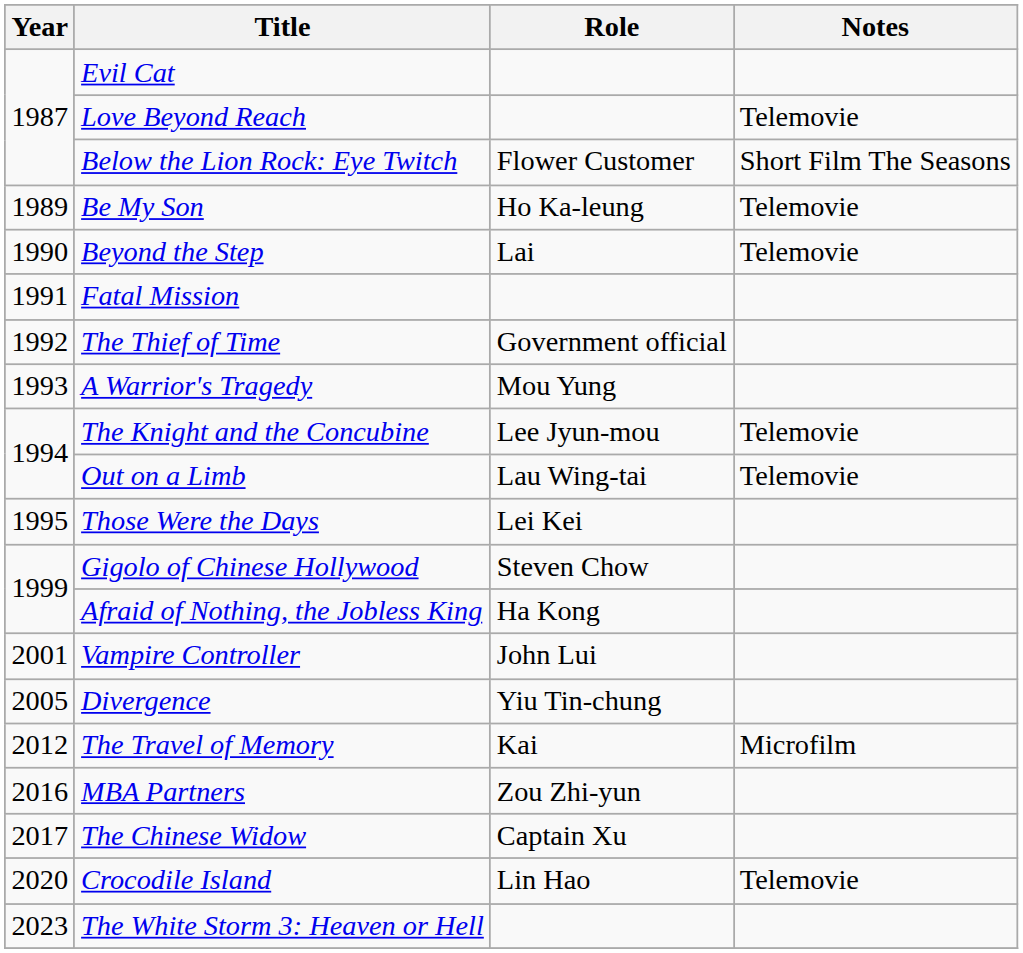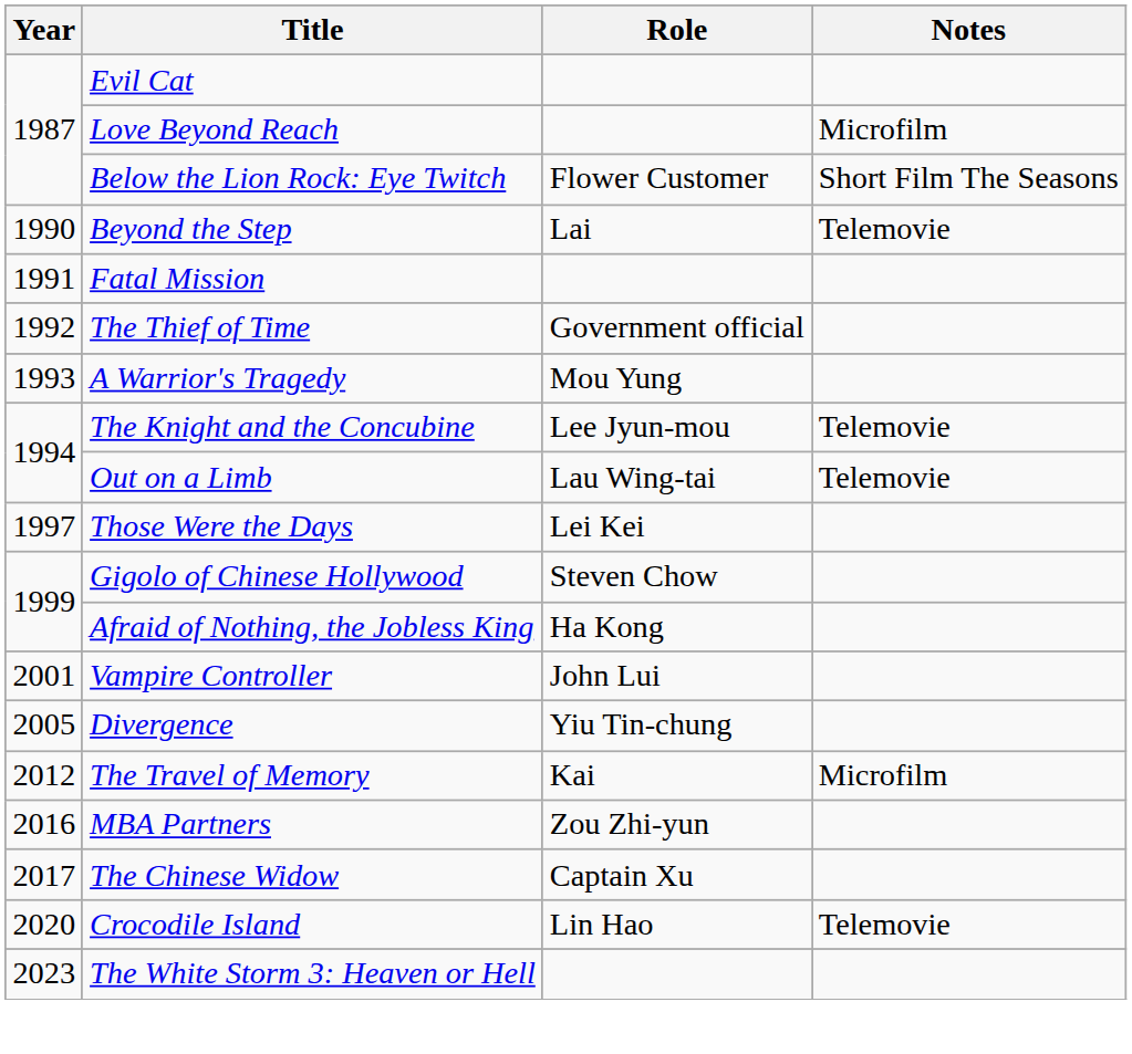 <table class="wikitable sortable">
 <tr>
 <th>Year</th>
 <th>Title</th>
 <th>Role</th>
 <th class="unsortable">Notes</th>
 </tr>
 <tr>
 <td rowspan="3">1987</td>
 <td><em><a href='#'>Evil Cat</a></em></td>
 <td></td>
 <td></td>
 </tr>
 <tr>
 <td><em><a href='#'>Love Beyond Reach</a></em></td>
 <td></td>
-<td>Telemovie</td>
+<td>Microfilm</td>
 </tr>
 <tr>
 <td><em><a href='#'>Below the Lion Rock: Eye Twitch</a></em></td>
 <td>Flower Customer</td>
 <td>Short Film  The Seasons</td>
-</tr>
-<tr>
-<td>1989</td>
-<td><em><a href='#'>Be My Son</a></em></td>
-<td>Ho Ka-leung</td>
-<td>Telemovie</td>
 </tr>
 <tr>
 <td>1990</td>
 <td><em><a href='#'>Beyond the Step</a></em></td>
 <td>Lai</td>
 <td>Telemovie</td>
 </tr>
 <tr>
 <td>1991</td>
 <td><em><a href='#'>Fatal Mission</a></em></td>
 <td></td>
 <td></td>
 </tr>
 <tr>
 <td>1992</td>
 <td><em><a href='#'>The Thief of Time</a></em></td>
 <td>Government official</td>
 <td></td>
 </tr>
 <tr>
 <td>1993</td>
 <td><em><a href='#'>A Warrior's Tragedy</a></em></td>
 <td>Mou Yung</td>
 <td></td>
 </tr>
 <tr>
 <td rowspan="2">1994</td>
 <td><em><a href='#'>The Knight and the Concubine</a></em></td>
 <td>Lee Jyun-mou</td>
 <td>Telemovie</td>
 </tr>
 <tr>
 <td><em><a href='#'>Out on a Limb</a></em></td>
 <td>Lau Wing-tai</td>
 <td>Telemovie</td>
 </tr>
 <tr>
-<td>1995</td>
+<td>1997</td>
 <td><em><a href='#'>Those Were the Days</a></em></td>
 <td>Lei Kei</td>
 <td></td>
 </tr>
 <tr>
 <td rowspan="2">1999</td>
 <td><em><a href='#'>Gigolo of Chinese Hollywood</a></em></td>
 <td>Steven Chow</td>
 <td></td>
 </tr>
 <tr>
 <td><em><a href='#'>Afraid of Nothing, the Jobless King</a></em></td>
 <td>Ha Kong</td>
 <td></td>
 </tr>
 <tr>
 <td>2001</td>
 <td><em><a href='#'>Vampire Controller</a></em></td>
 <td>John Lui</td>
 <td></td>
 </tr>
 <tr>
 <td>2005</td>
 <td><em><a href='#'>Divergence</a></em></td>
 <td>Yiu Tin-chung</td>
 <td></td>
 </tr>
 <tr>
 <td>2012</td>
 <td><em><a href='#'>The Travel of Memory</a></em></td>
 <td>Kai</td>
 <td>Microfilm</td>
 </tr>
 <tr>
 <td>2016</td>
 <td><em><a href='#'>MBA Partners</a></em></td>
 <td>Zou Zhi-yun</td>
 <td></td>
 </tr>
 <tr>
 <td>2017</td>
 <td><em><a href='#'>The Chinese Widow</a></em></td>
 <td>Captain Xu</td>
 <td></td>
 </tr>
 <tr>
 <td>2020</td>
 <td><em><a href='#'>Crocodile Island</a></em></td>
 <td>Lin Hao</td>
 <td>Telemovie</td>
 </tr>
 <tr>
 <td>2023</td>
 <td><em><a href='#'>The White Storm 3: Heaven or Hell</a></em></td>
 <td></td>
 <td></td>
 </tr>
 <tr>
 </tr>
 </table>
